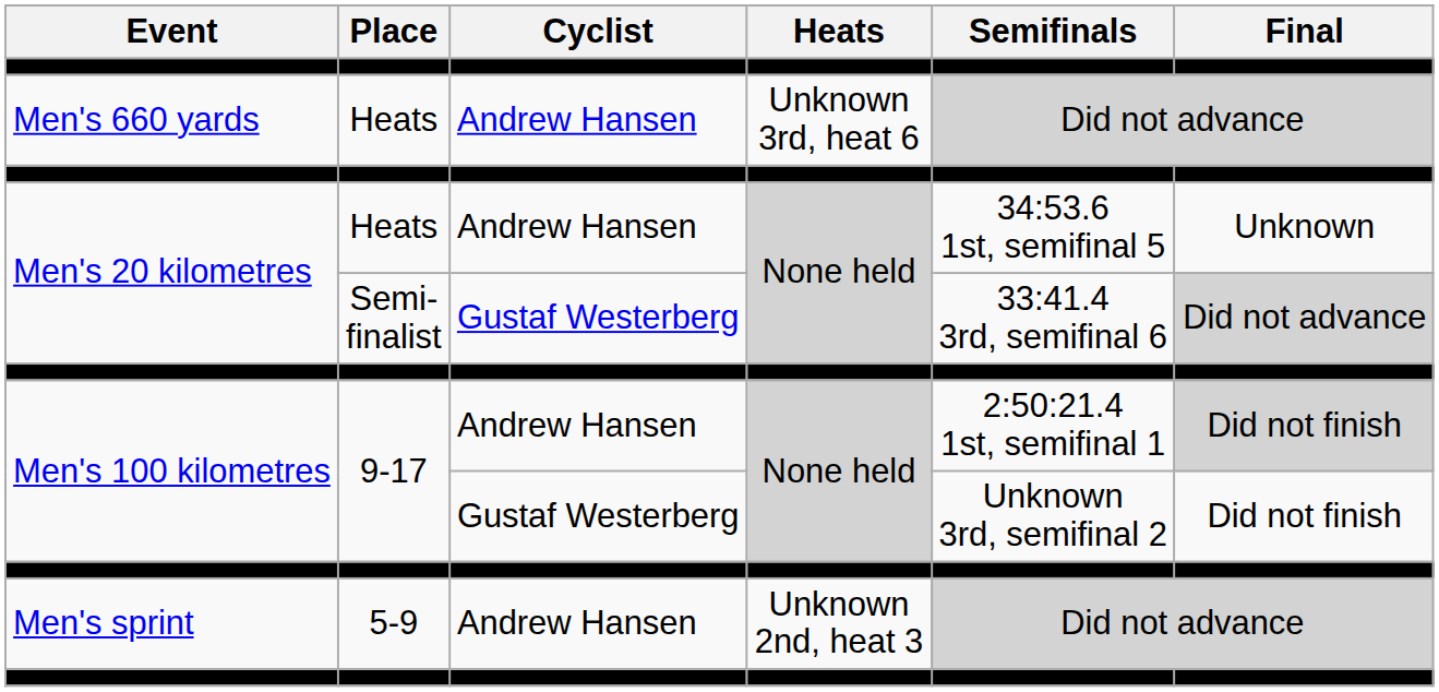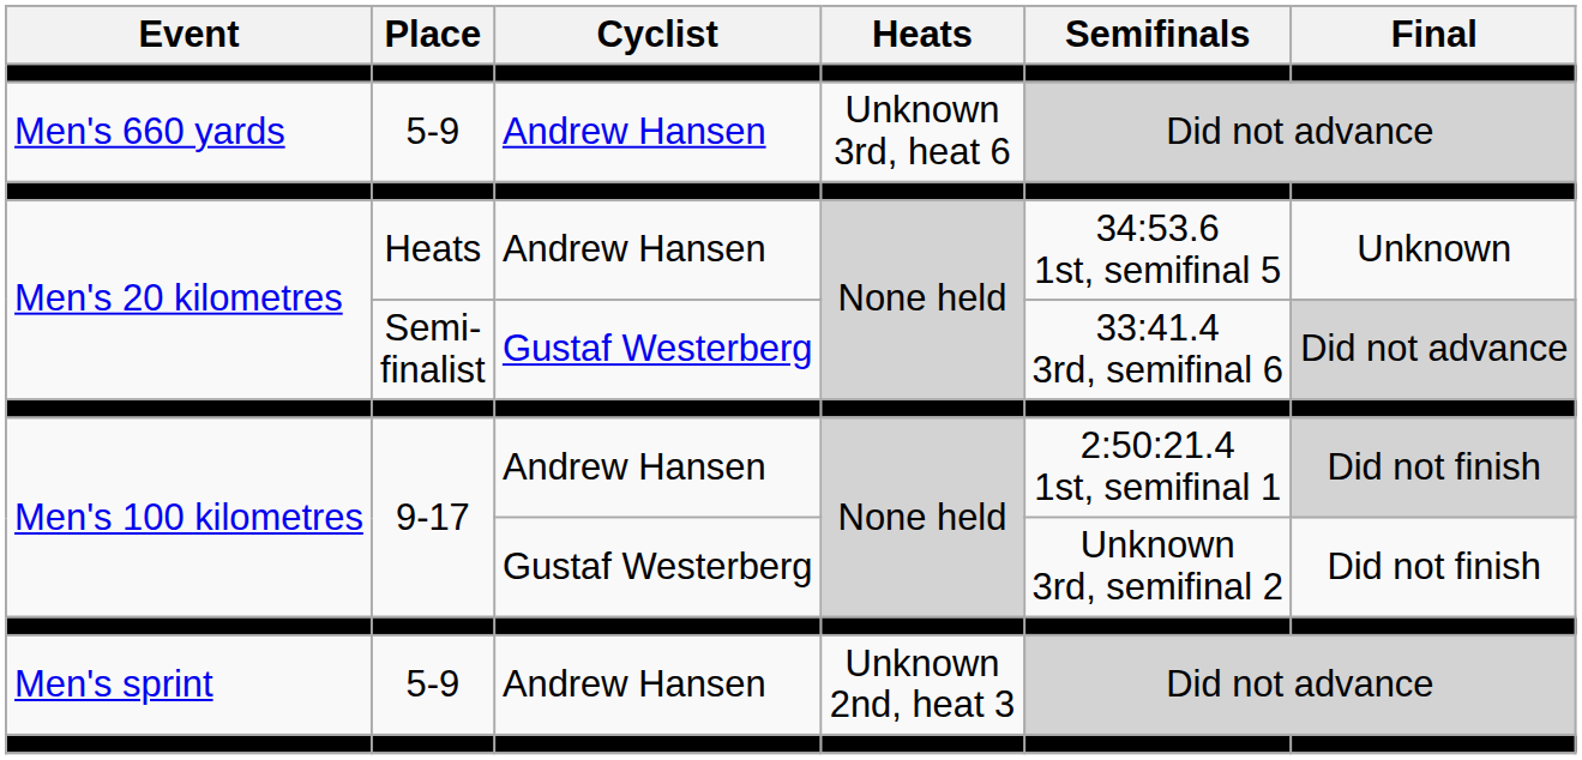 <table class=wikitable>
 <tr>
 <th>Event</th>
 <th>Place</th>
 <th>Cyclist</th>
 <th>Heats</th>
 <th>Semifinals</th>
 <th>Final</th>
 </tr>
 <tr bgcolor=black>
 <td></td>
 <td></td>
 <td></td>
 <td></td>
 <td></td>
 <td></td>
 </tr>
 <tr align=center>
 <td align=left><a href='#'>Men's 660 yards</a></td>
-<td>Heats</td>
+<td>5-9</td>
 <td align=left><a href='#'>Andrew Hansen</a></td>
 <td>Unknown <br> 3rd, heat 6</td>
 <td colspan=2 bgcolor=lightgray>Did not advance</td>
 </tr>
 <tr bgcolor=black>
 <td></td>
 <td></td>
 <td></td>
 <td></td>
 <td></td>
 <td></td>
 </tr>
 <tr align=center>
 <td rowspan=2 align=left><a href='#'>Men's 20 kilometres</a></td>
 <td>Heats</td>
 <td align=left>Andrew Hansen</td>
 <td rowspan=2 bgcolor=lightgray>None held</td>
 <td>34:53.6 <br> 1st, semifinal 5</td>
 <td>Unknown</td>
 </tr>
 <tr align=center>
 <td>Semi-<br>finalist</td>
 <td><a href='#'>Gustaf Westerberg</a></td>
 <td>33:41.4 <br> 3rd, semifinal 6</td>
 <td bgcolor=lightgray>Did not advance</td>
 </tr>
 <tr bgcolor=black>
 <td></td>
 <td></td>
 <td></td>
 <td></td>
 <td></td>
 <td></td>
 </tr>
 <tr align=center>
 <td rowspan=2 align=left><a href='#'>Men's 100 kilometres</a></td>
 <td rowspan=2>9-17</td>
 <td align=left>Andrew Hansen</td>
 <td rowspan=2 bgcolor=lightgray>None held</td>
 <td>2:50:21.4 <br> 1st, semifinal 1</td>
 <td style="background: lightgrey;">Did not finish</td>
 </tr>
 <tr align=center>
 <td align=left>Gustaf Westerberg</td>
 <td>Unknown <br> 3rd, semifinal 2</td>
 <td>Did not finish</td>
 </tr>
 <tr bgcolor=black>
 <td></td>
 <td></td>
 <td></td>
 <td></td>
 <td></td>
 <td></td>
 </tr>
 <tr align=center>
 <td align=left><a href='#'>Men's sprint</a></td>
 <td>5-9</td>
 <td align=left>Andrew Hansen</td>
 <td>Unknown <br> 2nd, heat 3</td>
 <td colspan=2 bgcolor=lightgray>Did not advance</td>
 </tr>
 <tr bgcolor=black>
 <td></td>
 <td></td>
 <td></td>
 <td></td>
 <td></td>
 <td></td>
 </tr>
 </table>
